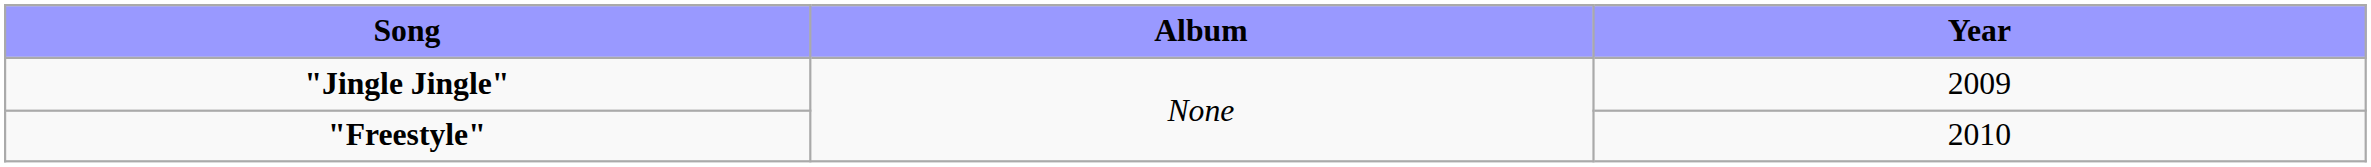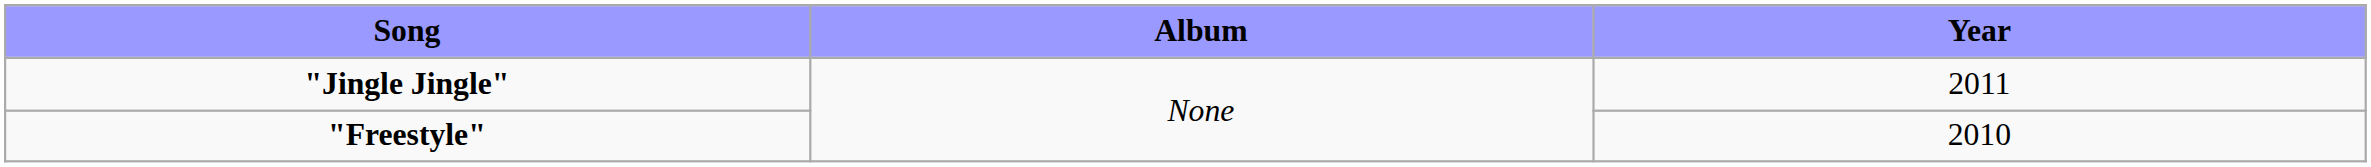 <table class="wikitable" style="margin:0.5em auto; clear:both; font-size:.9em; text-align:center; width:85%">
 <tr>
 <th width="500" style="background: #99F;">Song</th>
 <th width="500" style="background: #99F;">Album</th>
 <th width="500" style="background: #99F;">Year</th>
 </tr>
 <tr>
 <td><strong>"Jingle Jingle"</strong></td>
 <td rowspan=2><em>None</em></td>
-<td>2009</td>
+<td>2011</td>
 </tr>
 <tr>
 <td><strong>"Freestyle"</strong></td>
 <td>2010</td>
 </tr>
 </table>
